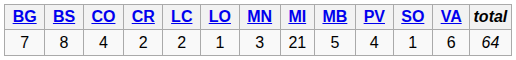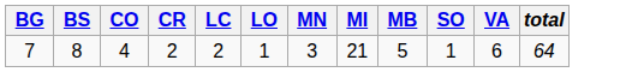 <table class="wikitable" border="1">
 <tr style="vertical-align:bottom;">
 <th> <a href='#'>BG</a> </th>
 <th> <a href='#'>BS</a> </th>
 <th> <a href='#'>CO</a> </th>
 <th> <a href='#'>CR</a> </th>
 <th> <a href='#'>LC</a> </th>
 <th> <a href='#'>LO</a> </th>
 <th> <a href='#'>MN</a> </th>
 <th> <a href='#'>MI</a> </th>
 <th> <a href='#'>MB</a> </th>
-<th> <a href='#'>PV</a> </th>
 <th> <a href='#'>SO</a> </th>
 <th> <a href='#'>VA</a> </th>
 <th><em>total</em></th>
 </tr>
 <tr style="text-align:center;">
 <td>7</td>
 <td>8</td>
 <td>4</td>
 <td>2</td>
 <td>2</td>
 <td>1</td>
 <td>3</td>
 <td>21</td>
 <td>5</td>
-<td>4</td>
 <td>1</td>
 <td>6</td>
 <td><em>64</em></td>
 </tr>
 </table>
